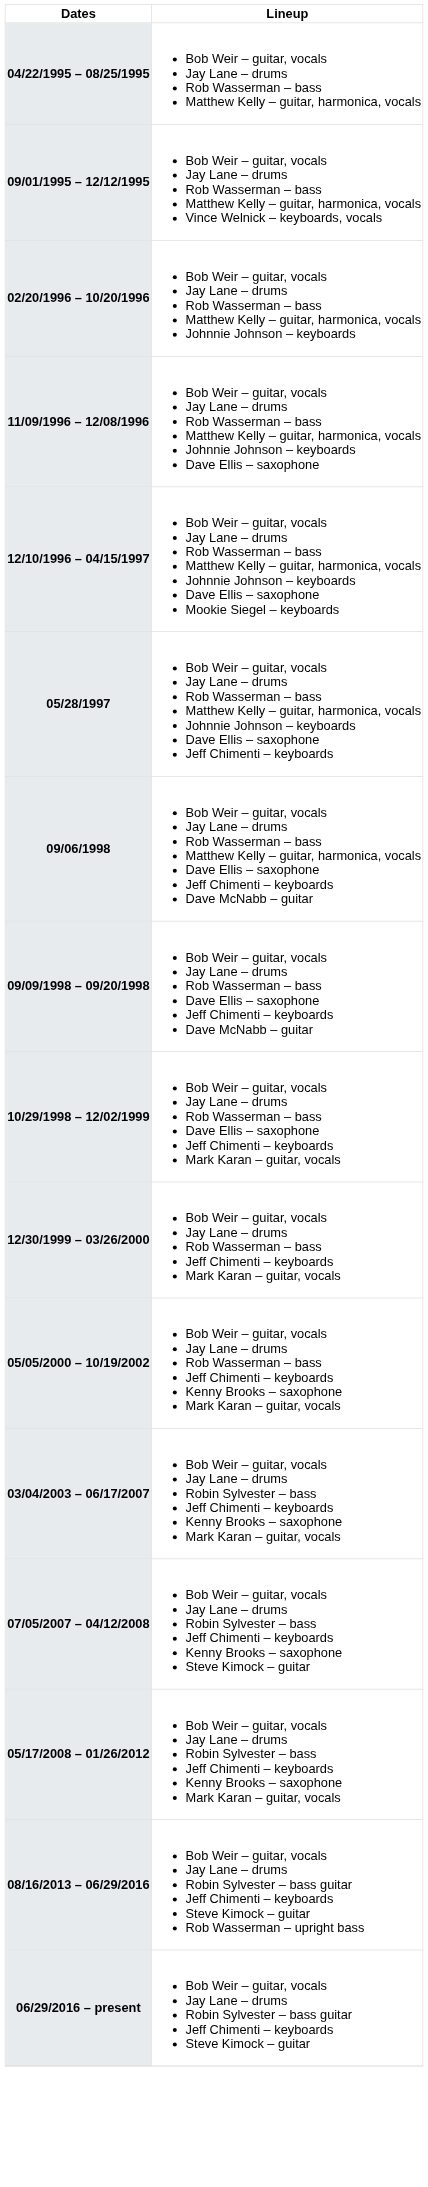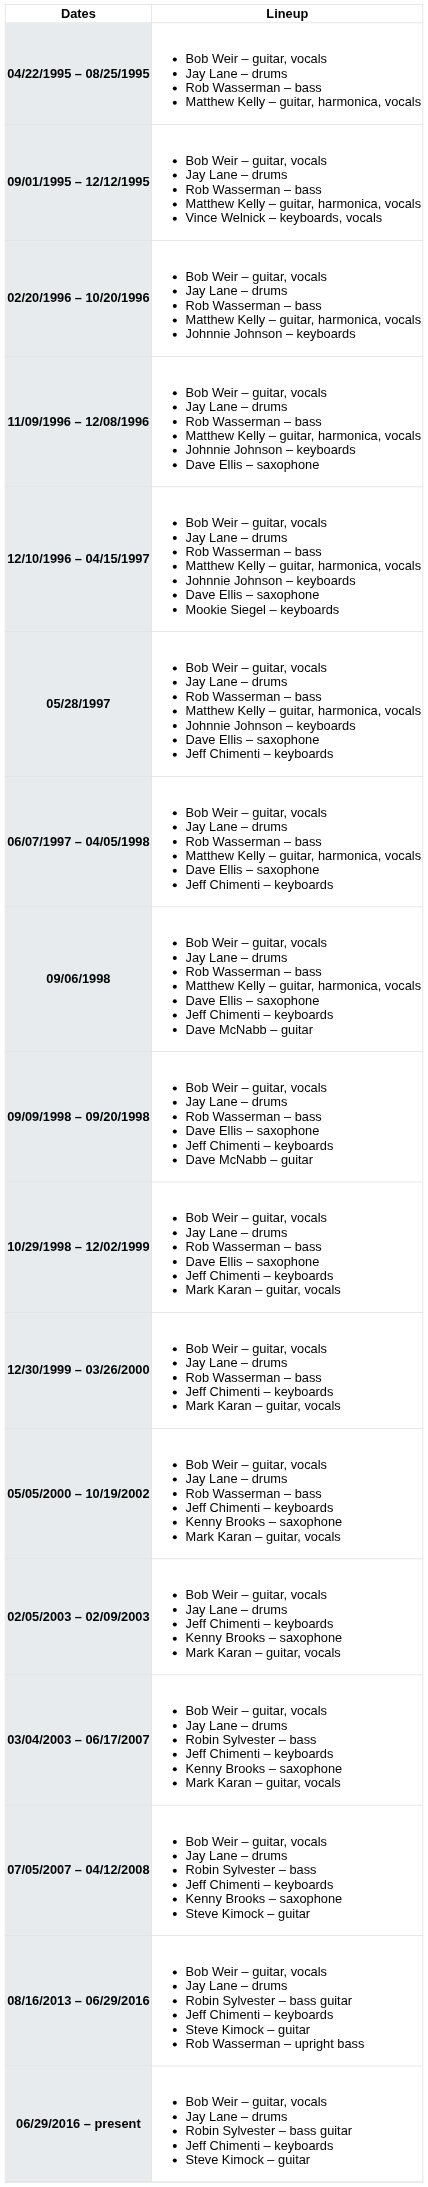 <table class="toccolours" border=1 cellpadding=2 cellspacing=0 style="float: width: 375px; margin: 0 0 1em 1em; border-collapse: collapse; border: 1px solid #E2E2E2;">
 <tr>
 <th>Dates</th>
 <th>Lineup</th>
 </tr>
 <tr>
 <th style="background:#e7ebee;">04/22/1995 – 08/25/1995</th>
 <td><br><ul><li>Bob Weir – guitar, vocals</li><li>Jay Lane – drums</li><li>Rob Wasserman – bass</li><li>Matthew Kelly – guitar, harmonica, vocals</li></ul></td>
 </tr>
 <tr>
 <th style="background:#e7ebee;">09/01/1995 – 12/12/1995</th>
 <td><br><ul><li>Bob Weir – guitar, vocals</li><li>Jay Lane – drums</li><li>Rob Wasserman – bass</li><li>Matthew Kelly – guitar, harmonica, vocals</li><li>Vince Welnick – keyboards, vocals</li></ul></td>
 </tr>
 <tr>
 <th style="background:#e7ebee;">02/20/1996 – 10/20/1996</th>
 <td><br><ul><li>Bob Weir – guitar, vocals</li><li>Jay Lane – drums</li><li>Rob Wasserman – bass</li><li>Matthew Kelly – guitar, harmonica, vocals</li><li>Johnnie Johnson – keyboards</li></ul></td>
 </tr>
 <tr>
 <th style="background:#e7ebee;">11/09/1996 – 12/08/1996</th>
 <td><br><ul><li>Bob Weir – guitar, vocals</li><li>Jay Lane – drums</li><li>Rob Wasserman – bass</li><li>Matthew Kelly – guitar, harmonica, vocals</li><li>Johnnie Johnson – keyboards</li><li>Dave Ellis – saxophone</li></ul></td>
 </tr>
 <tr>
 <th style="background:#e7ebee;">12/10/1996 – 04/15/1997</th>
 <td><br><ul><li>Bob Weir – guitar, vocals</li><li>Jay Lane – drums</li><li>Rob Wasserman – bass</li><li>Matthew Kelly – guitar, harmonica, vocals</li><li>Johnnie Johnson – keyboards</li><li>Dave Ellis – saxophone</li><li>Mookie Siegel – keyboards</li></ul></td>
 </tr>
 <tr>
 <th style="background:#e7ebee;">05/28/1997</th>
 <td><br><ul><li>Bob Weir – guitar, vocals</li><li>Jay Lane – drums</li><li>Rob Wasserman – bass</li><li>Matthew Kelly – guitar, harmonica, vocals</li><li>Johnnie Johnson – keyboards</li><li>Dave Ellis – saxophone</li><li>Jeff Chimenti – keyboards</li></ul></td>
 </tr>
 <tr>
+<th style="background:#e7ebee;">06/07/1997 – 04/05/1998</th>
+<td><br><ul><li>Bob Weir – guitar, vocals</li><li>Jay Lane – drums</li><li>Rob Wasserman – bass</li><li>Matthew Kelly – guitar, harmonica, vocals</li><li>Dave Ellis – saxophone</li><li>Jeff Chimenti – keyboards</li></ul></td>
+</tr>
+<tr>
 <th style="background:#e7ebee;">09/06/1998</th>
 <td><br><ul><li>Bob Weir – guitar, vocals</li><li>Jay Lane – drums</li><li>Rob Wasserman – bass</li><li>Matthew Kelly – guitar, harmonica, vocals</li><li>Dave Ellis – saxophone</li><li>Jeff Chimenti – keyboards</li><li>Dave McNabb – guitar</li></ul></td>
 </tr>
 <tr>
 <th style="background:#e7ebee;">09/09/1998 – 09/20/1998</th>
 <td><br><ul><li>Bob Weir – guitar, vocals</li><li>Jay Lane – drums</li><li>Rob Wasserman – bass</li><li>Dave Ellis – saxophone</li><li>Jeff Chimenti – keyboards</li><li>Dave McNabb – guitar</li></ul></td>
 </tr>
 <tr>
 <th style="background:#e7ebee;">10/29/1998 – 12/02/1999</th>
 <td><br><ul><li>Bob Weir – guitar, vocals</li><li>Jay Lane – drums</li><li>Rob Wasserman – bass</li><li>Dave Ellis – saxophone</li><li>Jeff Chimenti – keyboards</li><li>Mark Karan – guitar, vocals</li></ul></td>
 </tr>
 <tr>
 <th style="background:#e7ebee;">12/30/1999 – 03/26/2000</th>
 <td><br><ul><li>Bob Weir – guitar, vocals</li><li>Jay Lane – drums</li><li>Rob Wasserman – bass</li><li>Jeff Chimenti – keyboards</li><li>Mark Karan – guitar, vocals</li></ul></td>
 </tr>
 <tr>
 <th style="background:#e7ebee;">05/05/2000 – 10/19/2002</th>
 <td><br><ul><li>Bob Weir – guitar, vocals</li><li>Jay Lane – drums</li><li>Rob Wasserman – bass</li><li>Jeff Chimenti – keyboards</li><li>Kenny Brooks – saxophone</li><li>Mark Karan – guitar, vocals</li></ul></td>
 </tr>
 <tr>
+<th style="background:#e7ebee;">02/05/2003 – 02/09/2003</th>
+<td><br><ul><li>Bob Weir – guitar, vocals</li><li>Jay Lane – drums</li><li>Jeff Chimenti – keyboards</li><li>Kenny Brooks – saxophone</li><li>Mark Karan – guitar, vocals</li></ul></td>
+</tr>
+<tr>
 <th style="background:#e7ebee;">03/04/2003 – 06/17/2007</th>
 <td><br><ul><li>Bob Weir – guitar, vocals</li><li>Jay Lane – drums</li><li>Robin Sylvester – bass</li><li>Jeff Chimenti – keyboards</li><li>Kenny Brooks – saxophone</li><li>Mark Karan – guitar, vocals</li></ul></td>
 </tr>
 <tr>
 <th style="background:#e7ebee;">07/05/2007 – 04/12/2008</th>
 <td><br><ul><li>Bob Weir – guitar, vocals</li><li>Jay Lane – drums</li><li>Robin Sylvester – bass</li><li>Jeff Chimenti – keyboards</li><li>Kenny Brooks – saxophone</li><li>Steve Kimock – guitar</li></ul></td>
-</tr>
-<tr>
-<th style="background:#e7ebee;">05/17/2008 – 01/26/2012</th>
-<td><br><ul><li>Bob Weir – guitar, vocals</li><li>Jay Lane – drums</li><li>Robin Sylvester – bass</li><li>Jeff Chimenti – keyboards</li><li>Kenny Brooks – saxophone</li><li>Mark Karan – guitar, vocals</li></ul></td>
 </tr>
 <tr>
 <th style="background:#e7ebee;">08/16/2013 – 06/29/2016</th>
 <td><br><ul><li>Bob Weir – guitar, vocals</li><li>Jay Lane – drums</li><li>Robin Sylvester – bass guitar</li><li>Jeff Chimenti – keyboards</li><li>Steve Kimock – guitar</li><li>Rob Wasserman – upright bass</li></ul></td>
 </tr>
 <tr>
 <th style="background:#e7ebee;">06/29/2016 – present</th>
 <td><br><ul><li>Bob Weir – guitar, vocals</li><li>Jay Lane – drums</li><li>Robin Sylvester – bass guitar</li><li>Jeff Chimenti – keyboards</li><li>Steve Kimock – guitar</li></ul></td>
 </tr>
 <tr>
 </tr>
 </table>
